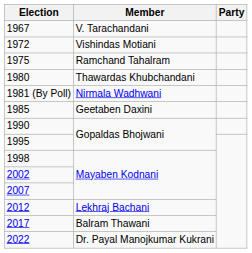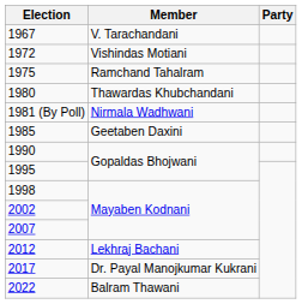 <table class="wikitable sortable">
 <tr>
 <th>Election</th>
 <th>Member</th>
 <th colspan="2">Party</th>
 </tr>
 <tr>
 <td>1967</td>
 <td>V. Tarachandani</td>
 <td></td>
 </tr>
 <tr>
 <td>1972</td>
 <td>Vishindas Motiani</td>
 </tr>
 <tr>
 <td>1975</td>
 <td>Ramchand Tahalram</td>
 <td></td>
 </tr>
 <tr>
 <td>1980</td>
 <td>Thawardas Khubchandani</td>
 <td></td>
 </tr>
 <tr>
 <td>1981 (By Poll)</td>
 <td><a href='#'>Nirmala Wadhwani</a></td>
 <td></td>
 </tr>
 <tr>
 <td>1985</td>
 <td>Geetaben Daxini</td>
 <td></td>
 </tr>
 <tr>
 <td>1990</td>
 <td rowspan=2>Gopaldas Bhojwani</td>
 <td></td>
 </tr>
 <tr>
 <td>1995</td>
 </tr>
 <tr>
 <td>1998</td>
 <td rowspan=3><a href='#'>Mayaben Kodnani</a></td>
 </tr>
 <tr>
 <td><a href='#'>2002</a></td>
 </tr>
 <tr>
 <td><a href='#'>2007</a></td>
 </tr>
 <tr>
 <td><a href='#'>2012</a></td>
 <td><a href='#'>Lekhraj Bachani</a></td>
 </tr>
 <tr>
 <td><a href='#'>2017</a></td>
-<td>Balram Thawani</td>
+<td>Dr. Payal Manojkumar Kukrani</td>
 </tr>
 <tr>
 <td><a href='#'>2022</a></td>
-<td>Dr. Payal Manojkumar Kukrani</td>
+<td>Balram Thawani</td>
 </tr>
 </table>
